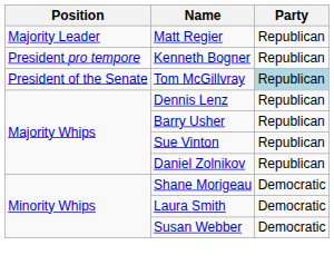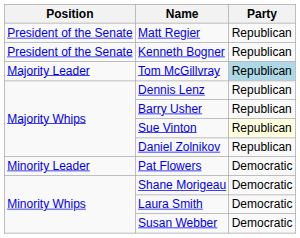 <table class="wikitable">
 <tr>
 <th>Position</th>
 <th>Name</th>
 <th>Party</th>
 </tr>
 <tr>
-<td><a href='#'>Majority Leader</a></td>
+<td><a href='#'>President of the Senate</a></td>
 <td><a href='#'>Matt Regier</a></td>
 <td>Republican</td>
 </tr>
 <tr>
-<td><a href='#'>President <em>pro tempore</em></a></td>
+<td><a href='#'>President of the Senate</a></td>
 <td><a href='#'>Kenneth Bogner</a></td>
 <td>Republican</td>
 </tr>
 <tr>
-<td><a href='#'>President of the Senate</a></td>
+<td><a href='#'>Majority Leader</a></td>
 <td><a href='#'>Tom McGillvray</a></td>
 <td style="background: lightblue;">Republican</td>
 </tr>
 <tr>
 <td rowspan="4"><a href='#'>Majority Whips</a></td>
 <td><a href='#'>Dennis Lenz</a></td>
 <td>Republican</td>
 </tr>
 <tr>
 <td><a href='#'>Barry Usher</a></td>
 <td>Republican</td>
 </tr>
 <tr>
 <td><a href='#'>Sue Vinton</a></td>
-<td>Republican</td>
+<td style="background: lightyellow;">Republican</td>
 </tr>
 <tr>
 <td><a href='#'>Daniel Zolnikov</a></td>
 <td>Republican</td>
+</tr>
+<tr>
+<td><a href='#'>Minority Leader</a></td>
+<td><a href='#'>Pat Flowers</a></td>
+<td>Democratic</td>
 </tr>
 <tr>
 <td rowspan="3"><a href='#'>Minority Whips</a></td>
 <td><a href='#'>Shane Morigeau</a></td>
 <td>Democratic</td>
 </tr>
 <tr>
 <td><a href='#'>Laura Smith</a></td>
 <td>Democratic</td>
 </tr>
 <tr>
 <td><a href='#'>Susan Webber</a></td>
 <td>Democratic</td>
 </tr>
 </table>
